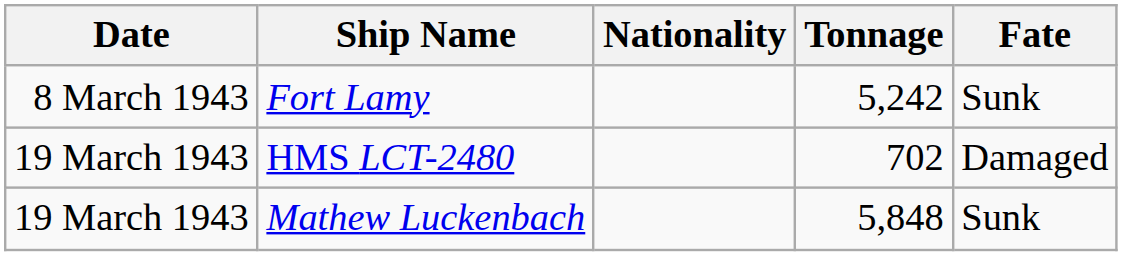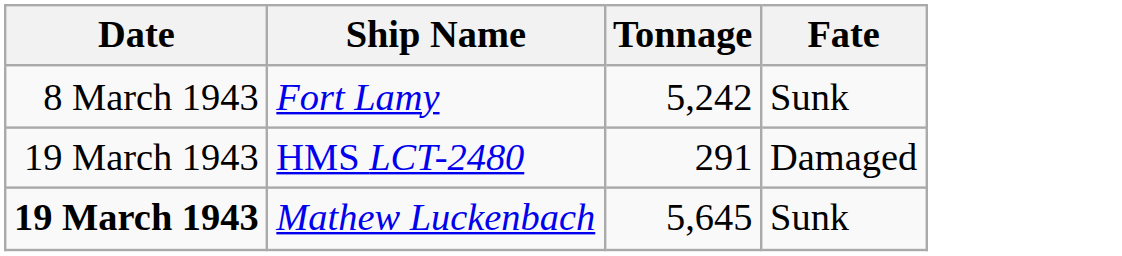 <table class="wikitable sortable">
 <tr>
 <th>Date</th>
 <th>Ship Name</th>
-<th>Nationality</th>
 <th>Tonnage</th>
 <th>Fate</th>
 </tr>
 <tr>
 <td align="right">8 March 1943</td>
 <td align="left"><a href='#'><em>Fort Lamy</em></a></td>
-<td align="left"></td>
 <td align="right">5,242</td>
 <td align="left">Sunk</td>
 </tr>
 <tr>
 <td align="right">19 March 1943</td>
 <td align="left"><a href='#'>HMS <em>LCT-2480</em></a></td>
-<td align="left"></td>
-<td align="right">702</td>
+<td align="right">291</td>
 <td align="left">Damaged</td>
 </tr>
 <tr>
-<td align="right">19 March 1943</td>
+<td align="right"><strong>19 March 1943</strong></td>
 <td align="left"><a href='#'><em>Mathew Luckenbach</em></a></td>
-<td align="left"></td>
-<td align="right">5,848</td>
+<td align="right">5,645</td>
 <td align="left">Sunk</td>
 </tr>
 </table>
